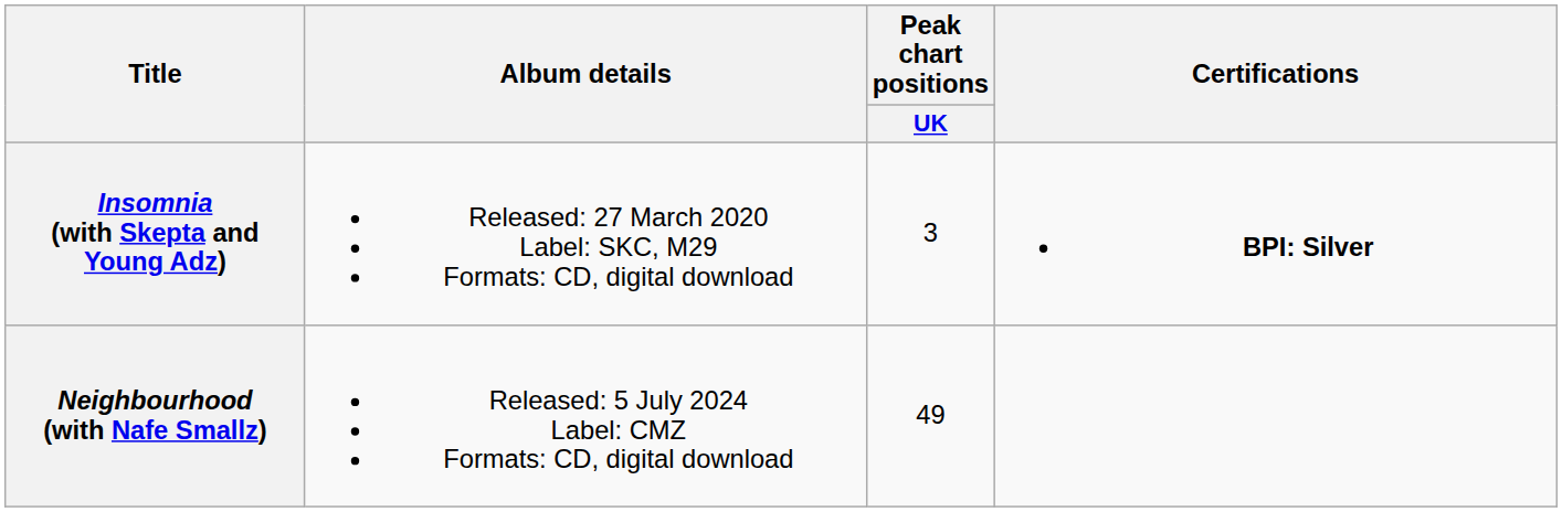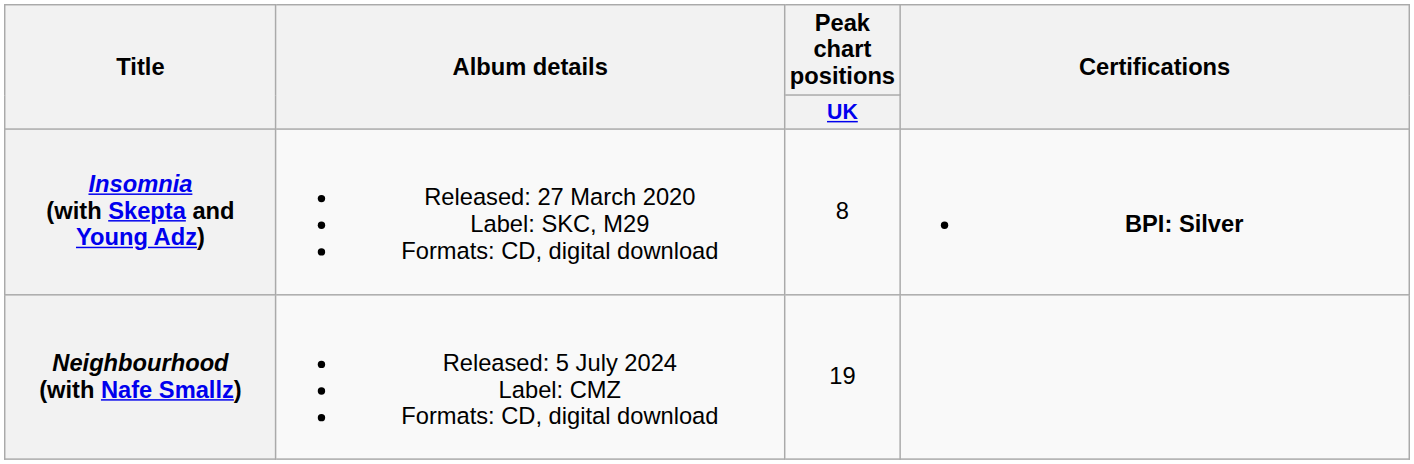 <table class="wikitable plainrowheaders" style="text-align:center;">
 <tr>
 <th scope="col" rowspan="2" style="width:11em;">Title</th>
 <th scope="col" rowspan="2" style="width:21em;">Album details</th>
 <th scope="col" colspan="1">Peak chart positions</th>
 <th scope="col" rowspan="2" style="width:21em;">Certifications</th>
 </tr>
 <tr>
 <th scope="col" style="width:3em;font-size:90%;"><a href='#'>UK</a><br></th>
 </tr>
 <tr>
 <th scope="row"><em><a href='#'>Insomnia</a></em><br><span>(with <a href='#'>Skepta</a> and <a href='#'>Young Adz</a>)</span></th>
 <td><br><ul><li>Released: 27 March 2020</li><li>Label: SKC, M29</li><li>Formats: CD, digital download</li></ul></td>
-<td>3</td>
+<td>8</td>
 <td><strong><br><ul><li>BPI: Silver</li></ul></strong></td>
 </tr>
 <tr>
 <th scope="row"><em>Neighbourhood</em><br><span>(with <a href='#'>Nafe Smallz</a>)</span></th>
 <td><br><ul><li>Released: 5 July 2024</li><li>Label: CMZ</li><li>Formats: CD, digital download</li></ul></td>
-<td>49</td>
+<td>19</td>
 <td></td>
 </tr>
 </table>
